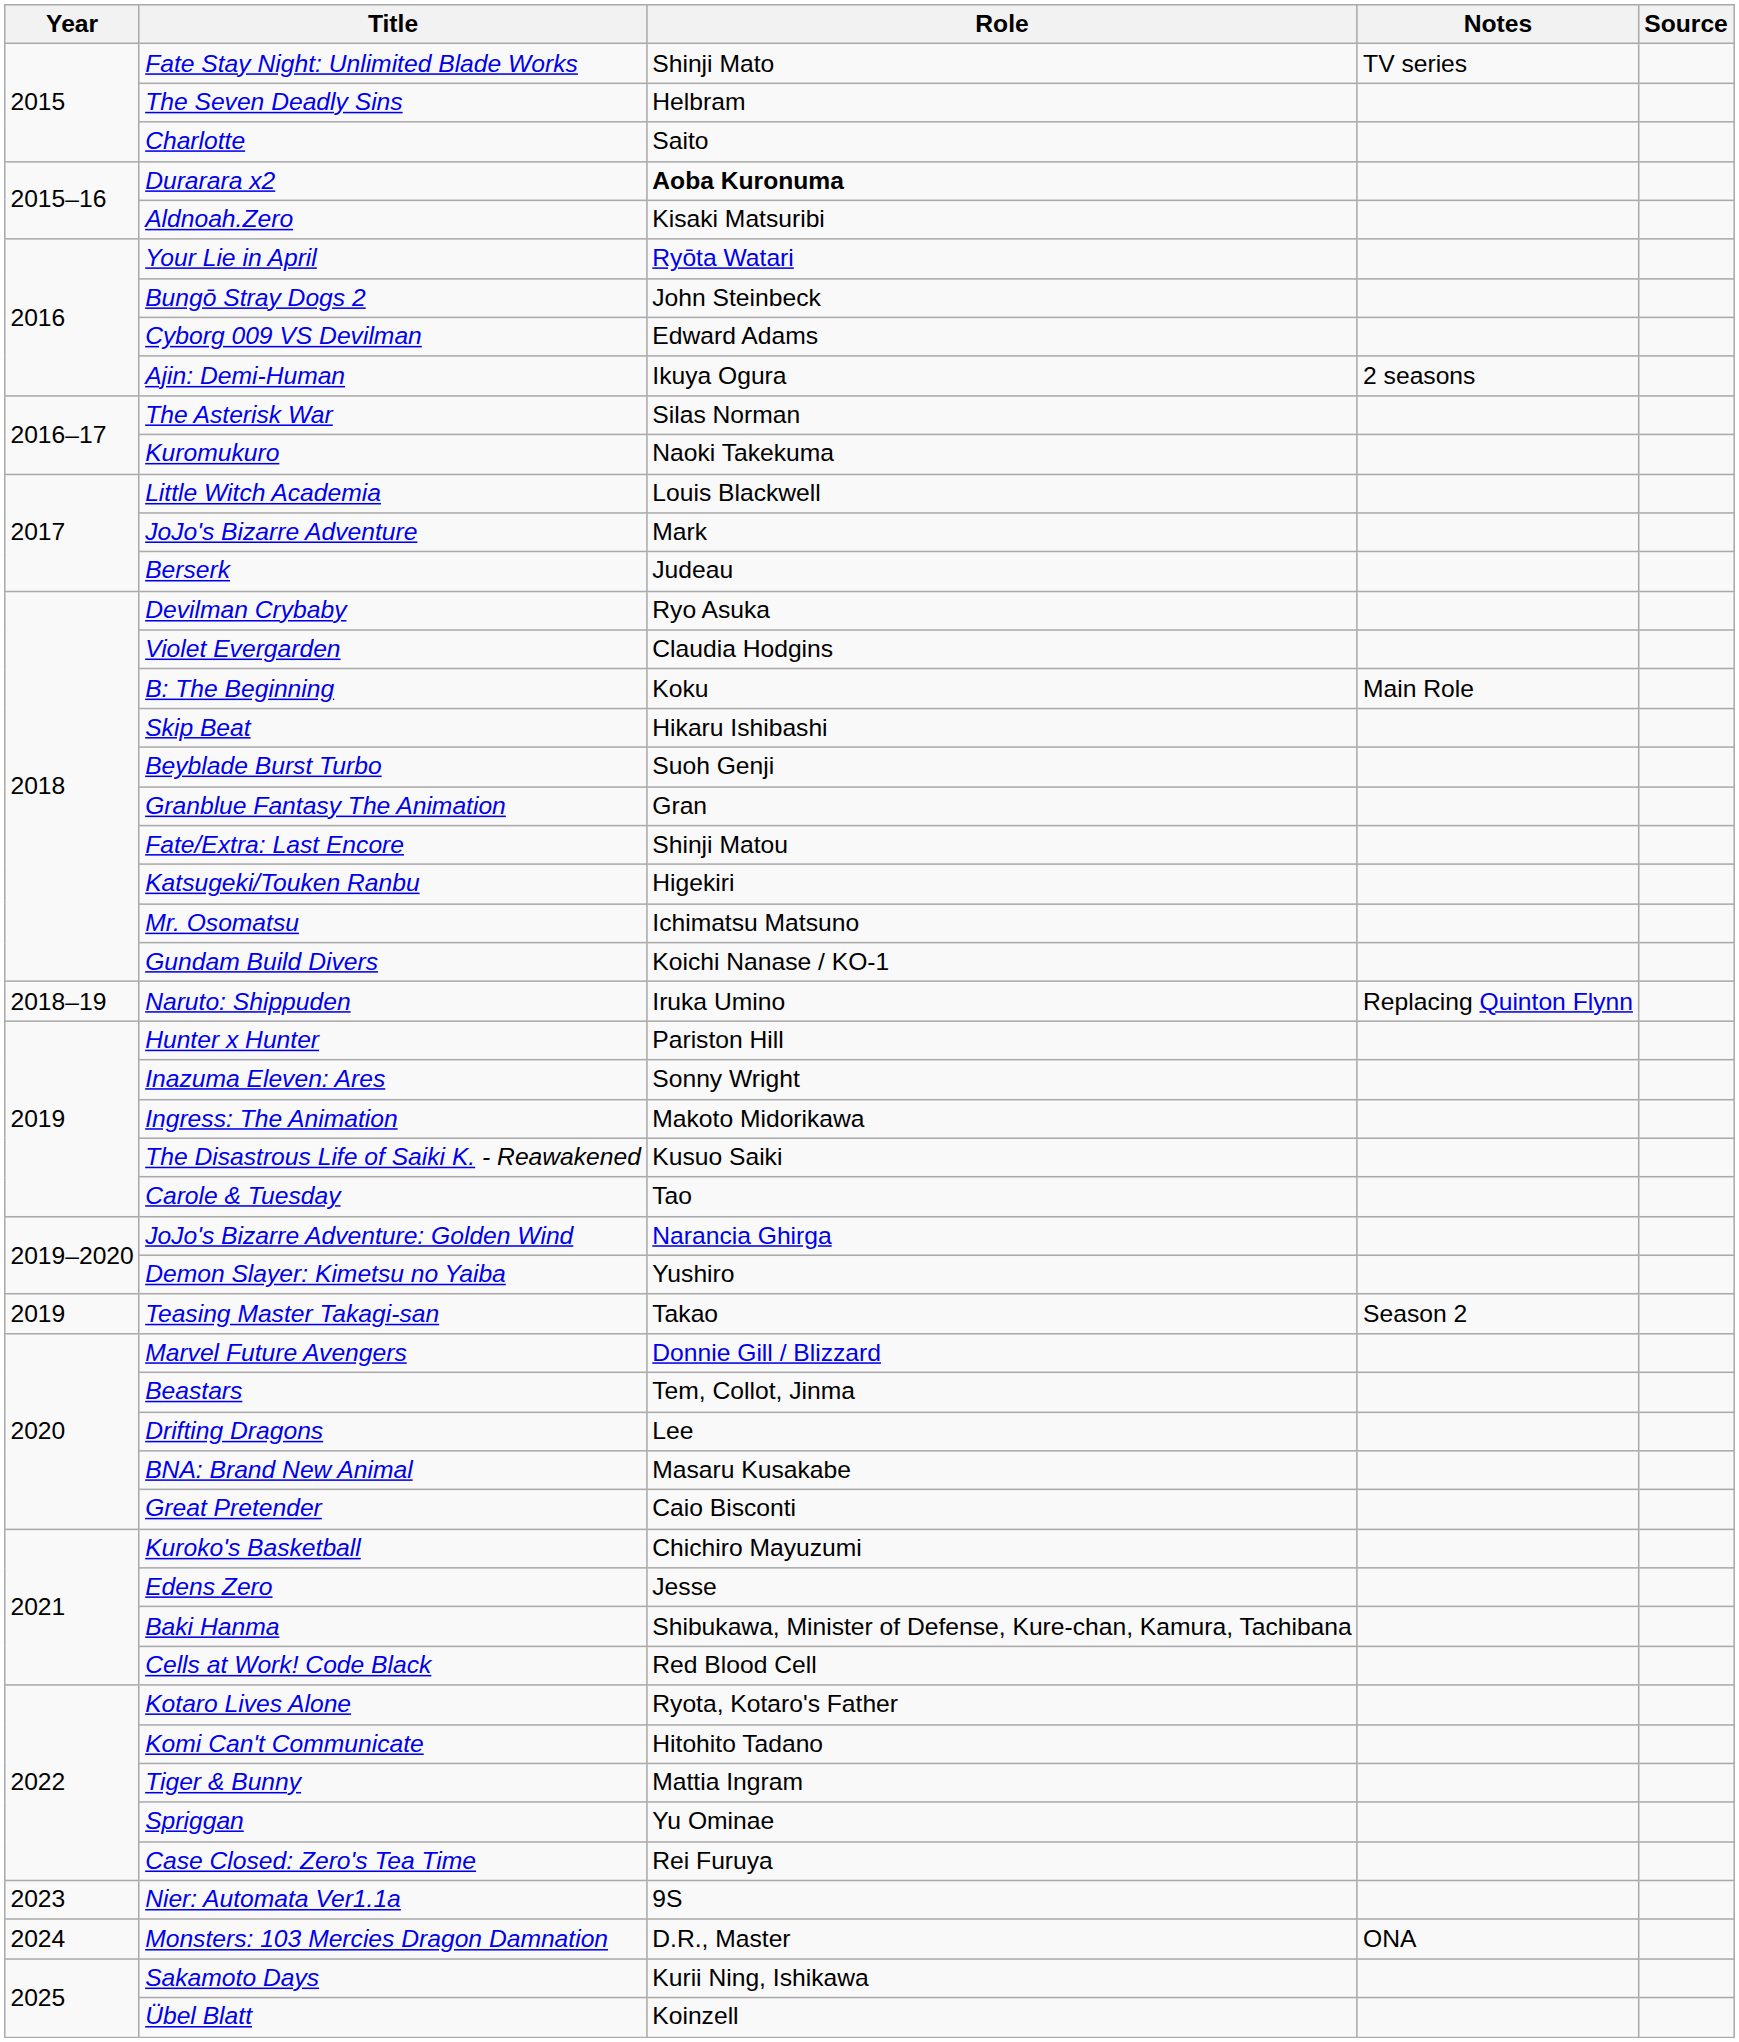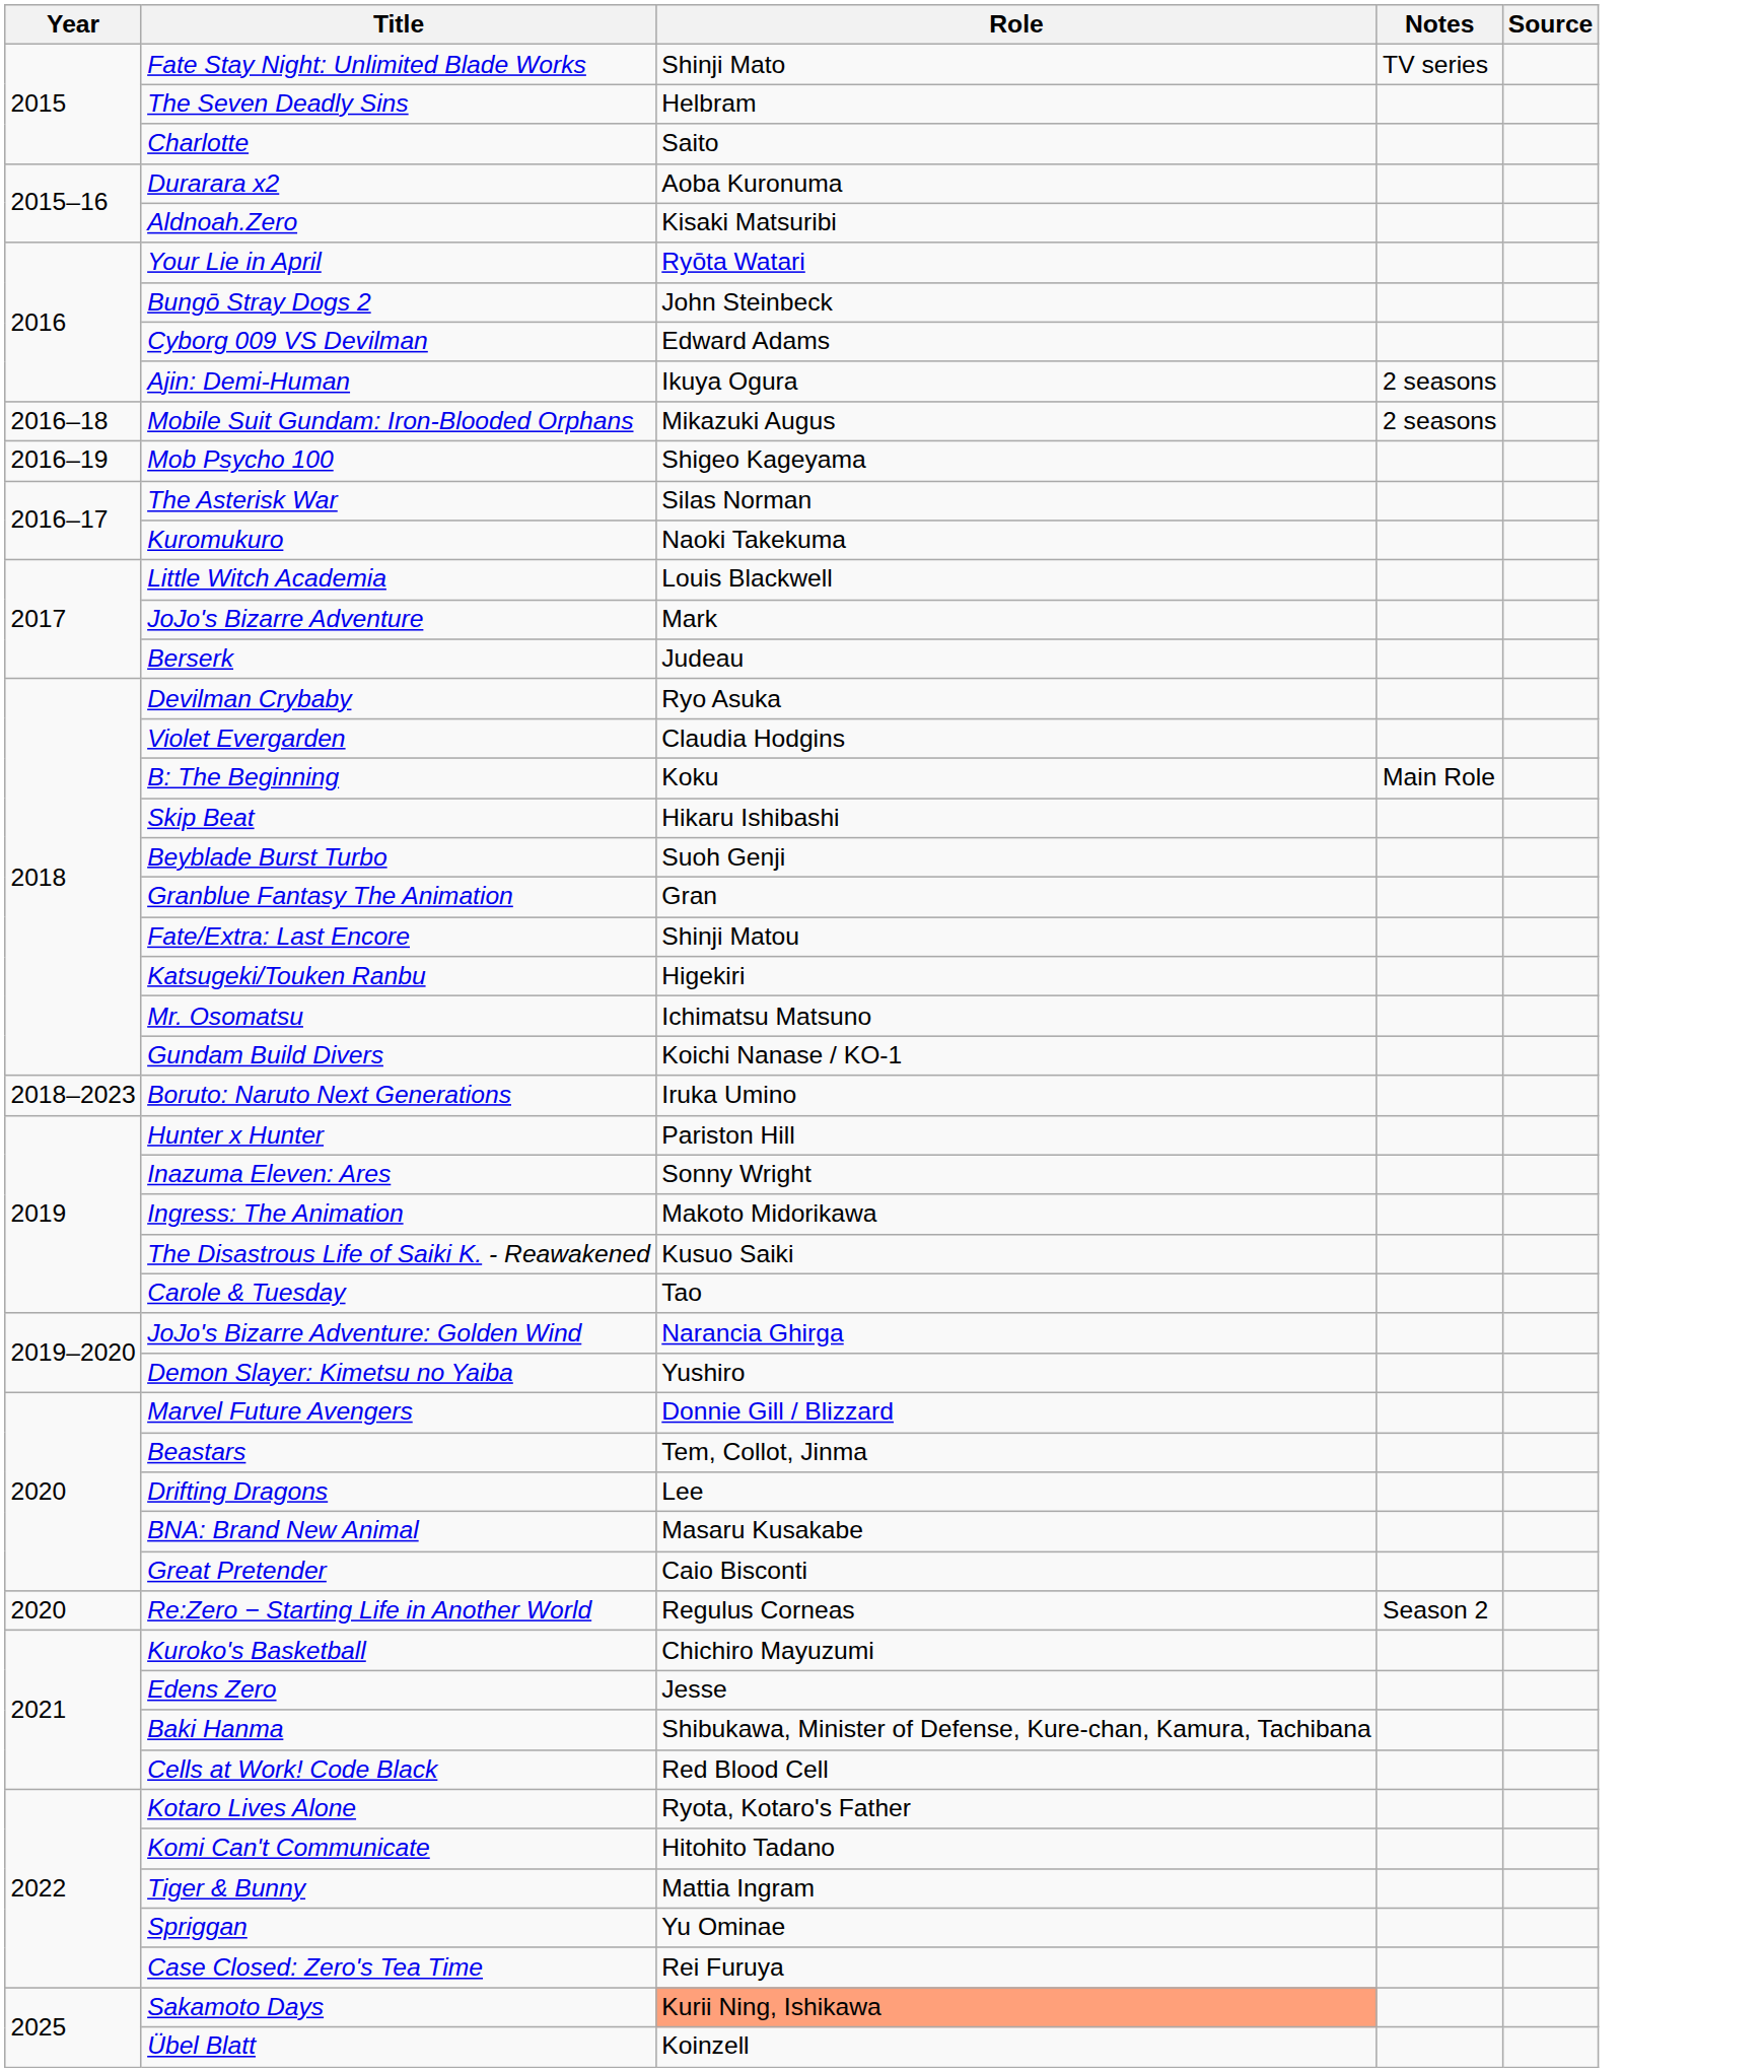 <table class="wikitable sortable plainrowheaders">
 <tr>
 <th scope="col">Year</th>
 <th scope="col">Title</th>
 <th scope="col">Role</th>
 <th class="unsortable" scope="col">Notes</th>
 <th class="unsortable" scope="col">Source</th>
 </tr>
 <tr>
 <td rowspan="3">2015</td>
 <td><a href='#'><em>Fate Stay Night: Unlimited Blade Works</em></a></td>
 <td>Shinji Mato</td>
 <td>TV series</td>
 <td></td>
 </tr>
 <tr>
 <td><em><a href='#'>The Seven Deadly Sins</a></em></td>
 <td>Helbram</td>
 <td></td>
 <td></td>
 </tr>
 <tr>
 <td><em><a href='#'>Charlotte</a></em></td>
 <td>Saito</td>
 <td></td>
 <td></td>
 </tr>
 <tr>
 <td rowspan="2">2015–16</td>
 <td><a href='#'><em>Durarara x2</em></a></td>
-<td><strong>Aoba Kuronuma</strong></td>
+<td>Aoba Kuronuma</td>
 <td></td>
 <td></td>
 </tr>
 <tr>
 <td><em><a href='#'>Aldnoah.Zero</a></em></td>
 <td>Kisaki Matsuribi</td>
 <td></td>
 <td></td>
 </tr>
 <tr>
 <td rowspan="4">2016</td>
 <td><em><a href='#'>Your Lie in April</a></em></td>
 <td><a href='#'>Ryōta Watari</a></td>
 <td></td>
 <td></td>
 </tr>
 <tr>
 <td><em><a href='#'>Bungō Stray Dogs 2</a></em></td>
 <td>John Steinbeck</td>
 <td></td>
 <td></td>
 </tr>
 <tr>
 <td><em><a href='#'>Cyborg 009 VS Devilman</a></em></td>
 <td>Edward Adams</td>
 <td></td>
 <td></td>
 </tr>
 <tr>
 <td><em><a href='#'>Ajin: Demi-Human</a></em></td>
 <td>Ikuya Ogura</td>
 <td>2 seasons</td>
+<td></td>
+</tr>
+<tr>
+<td>2016–18</td>
+<td><em><a href='#'>Mobile Suit Gundam: Iron-Blooded Orphans</a></em></td>
+<td>Mikazuki Augus</td>
+<td>2 seasons</td>
+<td></td>
+</tr>
+<tr>
+<td>2016–19</td>
+<td><em><a href='#'>Mob Psycho 100</a></em></td>
+<td>Shigeo Kageyama</td>
+<td></td>
 <td></td>
 </tr>
 <tr>
 <td rowspan="2">2016–17</td>
 <td><em><a href='#'>The Asterisk War</a></em></td>
 <td>Silas Norman</td>
 <td></td>
 <td></td>
 </tr>
 <tr>
 <td><em><a href='#'>Kuromukuro</a></em></td>
 <td>Naoki Takekuma</td>
 <td></td>
 <td></td>
 </tr>
 <tr>
 <td rowspan="3">2017</td>
 <td><em><a href='#'>Little Witch Academia</a></em></td>
 <td>Louis Blackwell</td>
 <td></td>
 <td></td>
 </tr>
 <tr>
 <td><em><a href='#'>JoJo's Bizarre Adventure</a></em></td>
 <td>Mark</td>
 <td></td>
 <td></td>
 </tr>
 <tr>
 <td><em><a href='#'>Berserk</a></em></td>
 <td>Judeau</td>
 <td></td>
 <td></td>
 </tr>
 <tr>
 <td rowspan="10">2018</td>
 <td><em><a href='#'>Devilman Crybaby</a></em></td>
 <td>Ryo Asuka</td>
 <td></td>
 <td></td>
 </tr>
 <tr>
 <td><em><a href='#'>Violet Evergarden</a></em></td>
 <td>Claudia Hodgins</td>
 <td></td>
 <td></td>
 </tr>
 <tr>
 <td><em><a href='#'>B: The Beginning</a></em></td>
 <td>Koku</td>
 <td>Main Role</td>
 </tr>
 <tr>
 <td><em><a href='#'>Skip Beat</a></em></td>
 <td>Hikaru Ishibashi</td>
 <td></td>
 <td></td>
 </tr>
 <tr>
 <td><em><a href='#'>Beyblade Burst Turbo</a></em></td>
 <td>Suoh Genji</td>
 <td></td>
 <td></td>
 </tr>
 <tr>
 <td><em><a href='#'>Granblue Fantasy The Animation</a></em></td>
 <td>Gran</td>
 <td></td>
 <td></td>
 </tr>
 <tr>
 <td><em><a href='#'>Fate/Extra: Last Encore</a></em></td>
 <td>Shinji Matou</td>
 <td></td>
 <td></td>
 </tr>
 <tr>
 <td><em><a href='#'>Katsugeki/Touken Ranbu</a></em></td>
 <td>Higekiri</td>
 <td></td>
 <td></td>
 </tr>
 <tr>
 <td><em><a href='#'>Mr. Osomatsu</a></em></td>
 <td>Ichimatsu Matsuno</td>
 <td></td>
 <td></td>
 </tr>
 <tr>
 <td><em><a href='#'>Gundam Build Divers</a></em></td>
 <td>Koichi Nanase / KO-1</td>
 <td></td>
 <td></td>
 </tr>
 <tr>
-<td>2018–19</td>
-<td><em><a href='#'>Naruto: Shippuden</a></em></td>
+<td>2018–2023</td>
+<td><em><a href='#'>Boruto: Naruto Next Generations</a></em></td>
 <td>Iruka Umino</td>
-<td>Replacing <a href='#'>Quinton Flynn</a></td>
+<td></td>
 <td></td>
 </tr>
 <tr>
 <td rowspan="5">2019</td>
 <td><em><a href='#'>Hunter x Hunter</a></em></td>
 <td>Pariston Hill</td>
 <td></td>
 <td></td>
 </tr>
 <tr>
 <td><em><a href='#'>Inazuma Eleven: Ares</a></em></td>
 <td>Sonny Wright</td>
 <td></td>
 <td></td>
 </tr>
 <tr>
 <td><em><a href='#'>Ingress: The Animation</a></em></td>
 <td>Makoto Midorikawa</td>
 <td></td>
 <td></td>
 </tr>
 <tr>
 <td><em><a href='#'>The Disastrous Life of Saiki K.</a> - Reawakened</em></td>
 <td>Kusuo Saiki</td>
 <td></td>
 <td></td>
 </tr>
 <tr>
 <td><em><a href='#'>Carole & Tuesday</a></em></td>
 <td>Tao</td>
 <td></td>
 <td></td>
 </tr>
 <tr>
 <td rowspan="2">2019–2020</td>
 <td><em><a href='#'>JoJo's Bizarre Adventure: Golden Wind</a></em></td>
 <td><a href='#'>Narancia Ghirga</a></td>
 <td></td>
 <td></td>
 </tr>
 <tr>
 <td><em><a href='#'>Demon Slayer: Kimetsu no Yaiba</a></em></td>
 <td>Yushiro</td>
 <td></td>
 <td></td>
 </tr>
 <tr>
-<td>2019</td>
-<td><em><a href='#'>Teasing Master Takagi-san</a></em></td>
-<td>Takao</td>
-<td>Season 2</td>
-<td></td>
-</tr>
-<tr>
 <td rowspan="5">2020</td>
 <td><em><a href='#'>Marvel Future Avengers</a></em></td>
 <td><a href='#'>Donnie Gill / Blizzard</a></td>
 <td></td>
 <td></td>
 </tr>
 <tr>
 <td><em><a href='#'>Beastars</a></em></td>
 <td>Tem, Collot, Jinma</td>
 <td></td>
 <td></td>
 </tr>
 <tr>
 <td><em><a href='#'>Drifting Dragons</a></em></td>
 <td>Lee</td>
 <td></td>
 <td></td>
 </tr>
 <tr>
 <td><em><a href='#'>BNA: Brand New Animal</a></em></td>
 <td>Masaru Kusakabe</td>
 <td></td>
 <td></td>
 </tr>
 <tr>
 <td><em><a href='#'>Great Pretender</a></em></td>
 <td>Caio Bisconti</td>
 <td></td>
+<td></td>
+</tr>
+<tr>
+<td>2020</td>
+<td><em><a href='#'>Re:Zero − Starting Life in Another World</a></em></td>
+<td>Regulus Corneas</td>
+<td>Season 2</td>
 <td></td>
 </tr>
 <tr>
 <td rowspan="4">2021</td>
 <td><em><a href='#'>Kuroko's Basketball</a></em></td>
 <td>Chichiro Mayuzumi</td>
 <td></td>
 <td></td>
 </tr>
 <tr>
 <td><em><a href='#'>Edens Zero</a></em></td>
 <td>Jesse</td>
 <td></td>
 <td rowspan="1"></td>
 </tr>
 <tr>
 <td><em><a href='#'>Baki Hanma</a></em></td>
 <td>Shibukawa, Minister of Defense, Kure-chan, Kamura, Tachibana</td>
 <td></td>
 </tr>
 <tr>
 <td><em><a href='#'>Cells at Work! Code Black</a></em></td>
 <td>Red Blood Cell</td>
 <td></td>
 <td></td>
 </tr>
 <tr>
 <td rowspan="5">2022</td>
 <td><em><a href='#'>Kotaro Lives Alone</a></em></td>
 <td>Ryota, Kotaro's Father</td>
 <td></td>
 </tr>
 <tr>
 <td><em><a href='#'>Komi Can't Communicate</a></em></td>
 <td>Hitohito Tadano</td>
 <td></td>
 <td></td>
 </tr>
 <tr>
 <td><em><a href='#'>Tiger & Bunny</a></em></td>
 <td>Mattia Ingram</td>
 <td></td>
 <td></td>
 </tr>
 <tr>
 <td><em><a href='#'>Spriggan</a></em></td>
 <td>Yu Ominae</td>
 <td></td>
 <td></td>
 </tr>
 <tr>
 <td><em><a href='#'>Case Closed: Zero's Tea Time</a></em></td>
 <td>Rei Furuya</td>
 <td></td>
 <td></td>
 </tr>
 <tr>
-<td>2023</td>
-<td><em><a href='#'>Nier: Automata Ver1.1a</a></em></td>
-<td>9S</td>
-<td></td>
-<td></td>
-</tr>
-<tr>
-<td>2024</td>
-<td><em><a href='#'>Monsters: 103 Mercies Dragon Damnation</a></em></td>
-<td>D.R., Master</td>
-<td>ONA</td>
-<td></td>
-</tr>
-<tr>
 <td rowspan="2">2025</td>
 <td><em><a href='#'>Sakamoto Days</a></em></td>
-<td>Kurii Ning, Ishikawa</td>
+<td style="background: lightsalmon;">Kurii Ning, Ishikawa</td>
 <td></td>
 <td></td>
 </tr>
 <tr>
 <td><em><a href='#'>Übel Blatt</a></em></td>
 <td>Koinzell</td>
 <td></td>
 <td></td>
 </tr>
 </table>
